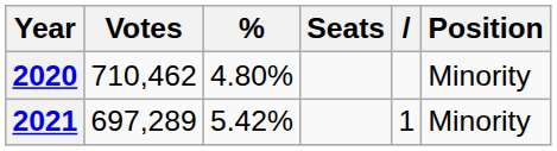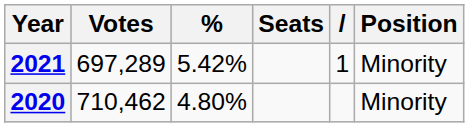 <table class="wikitable">
 <tr>
 <th>Year</th>
 <th>Votes</th>
 <th>%</th>
 <th>Seats</th>
 <th>/</th>
 <th>Position</th>
 </tr>
 <tr>
+<th><a href='#'>2021</a></th>
+<td>697,289<br></td>
+<td>5.42%</td>
+<td></td>
+<td> 1</td>
+<td>Minority</td>
+</tr>
+<tr>
 <th><a href='#'>2020</a></th>
 <td>710,462<br></td>
 <td>4.80%</td>
 <td></td>
 <td></td>
 <td>Minority</td>
 </tr>
-<tr>
-<th><a href='#'>2021</a></th>
-<td>697,289<br></td>
-<td>5.42%</td>
-<td></td>
-<td> 1</td>
-<td>Minority</td>
-</tr>
 </table>
